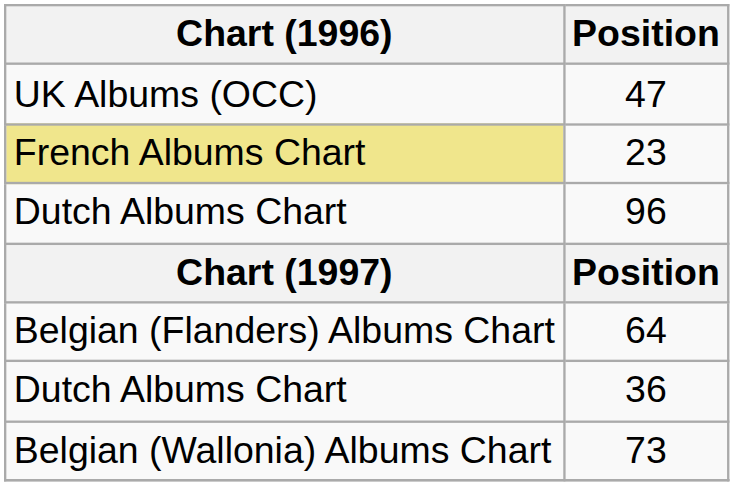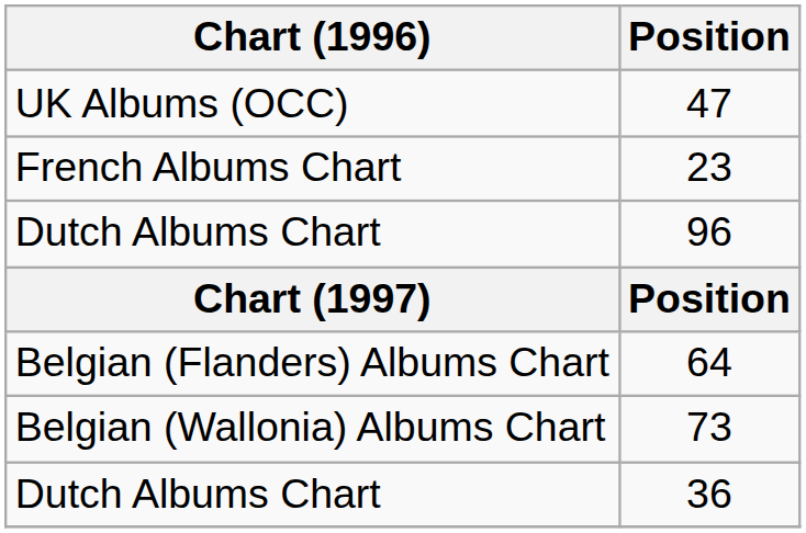 <table class="wikitable sortable" style="text-align:center;">
 <tr>
 <th>Chart (1996)</th>
 <th>Position</th>
 </tr>
 <tr>
 <td align="left">UK Albums (OCC)</td>
 <td>47</td>
 </tr>
 <tr>
-<td align="left" style="background: khaki;">French Albums Chart</td>
+<td align="left">French Albums Chart</td>
 <td>23</td>
 </tr>
 <tr>
 <td align="left">Dutch Albums Chart</td>
 <td style="text-align:center;">96</td>
 </tr>
 <tr>
 <th>Chart (1997)</th>
 <th>Position</th>
 </tr>
 <tr>
 <td align="left">Belgian (Flanders) Albums Chart</td>
 <td>64</td>
 </tr>
 <tr>
+<td align="left">Belgian (Wallonia) Albums Chart</td>
+<td>73</td>
+</tr>
+<tr>
 <td align="left">Dutch Albums Chart</td>
 <td>36</td>
 </tr>
 <tr>
-<td align="left">Belgian (Wallonia) Albums Chart</td>
-<td>73</td>
-</tr>
-<tr>
 </tr>
 </table>
